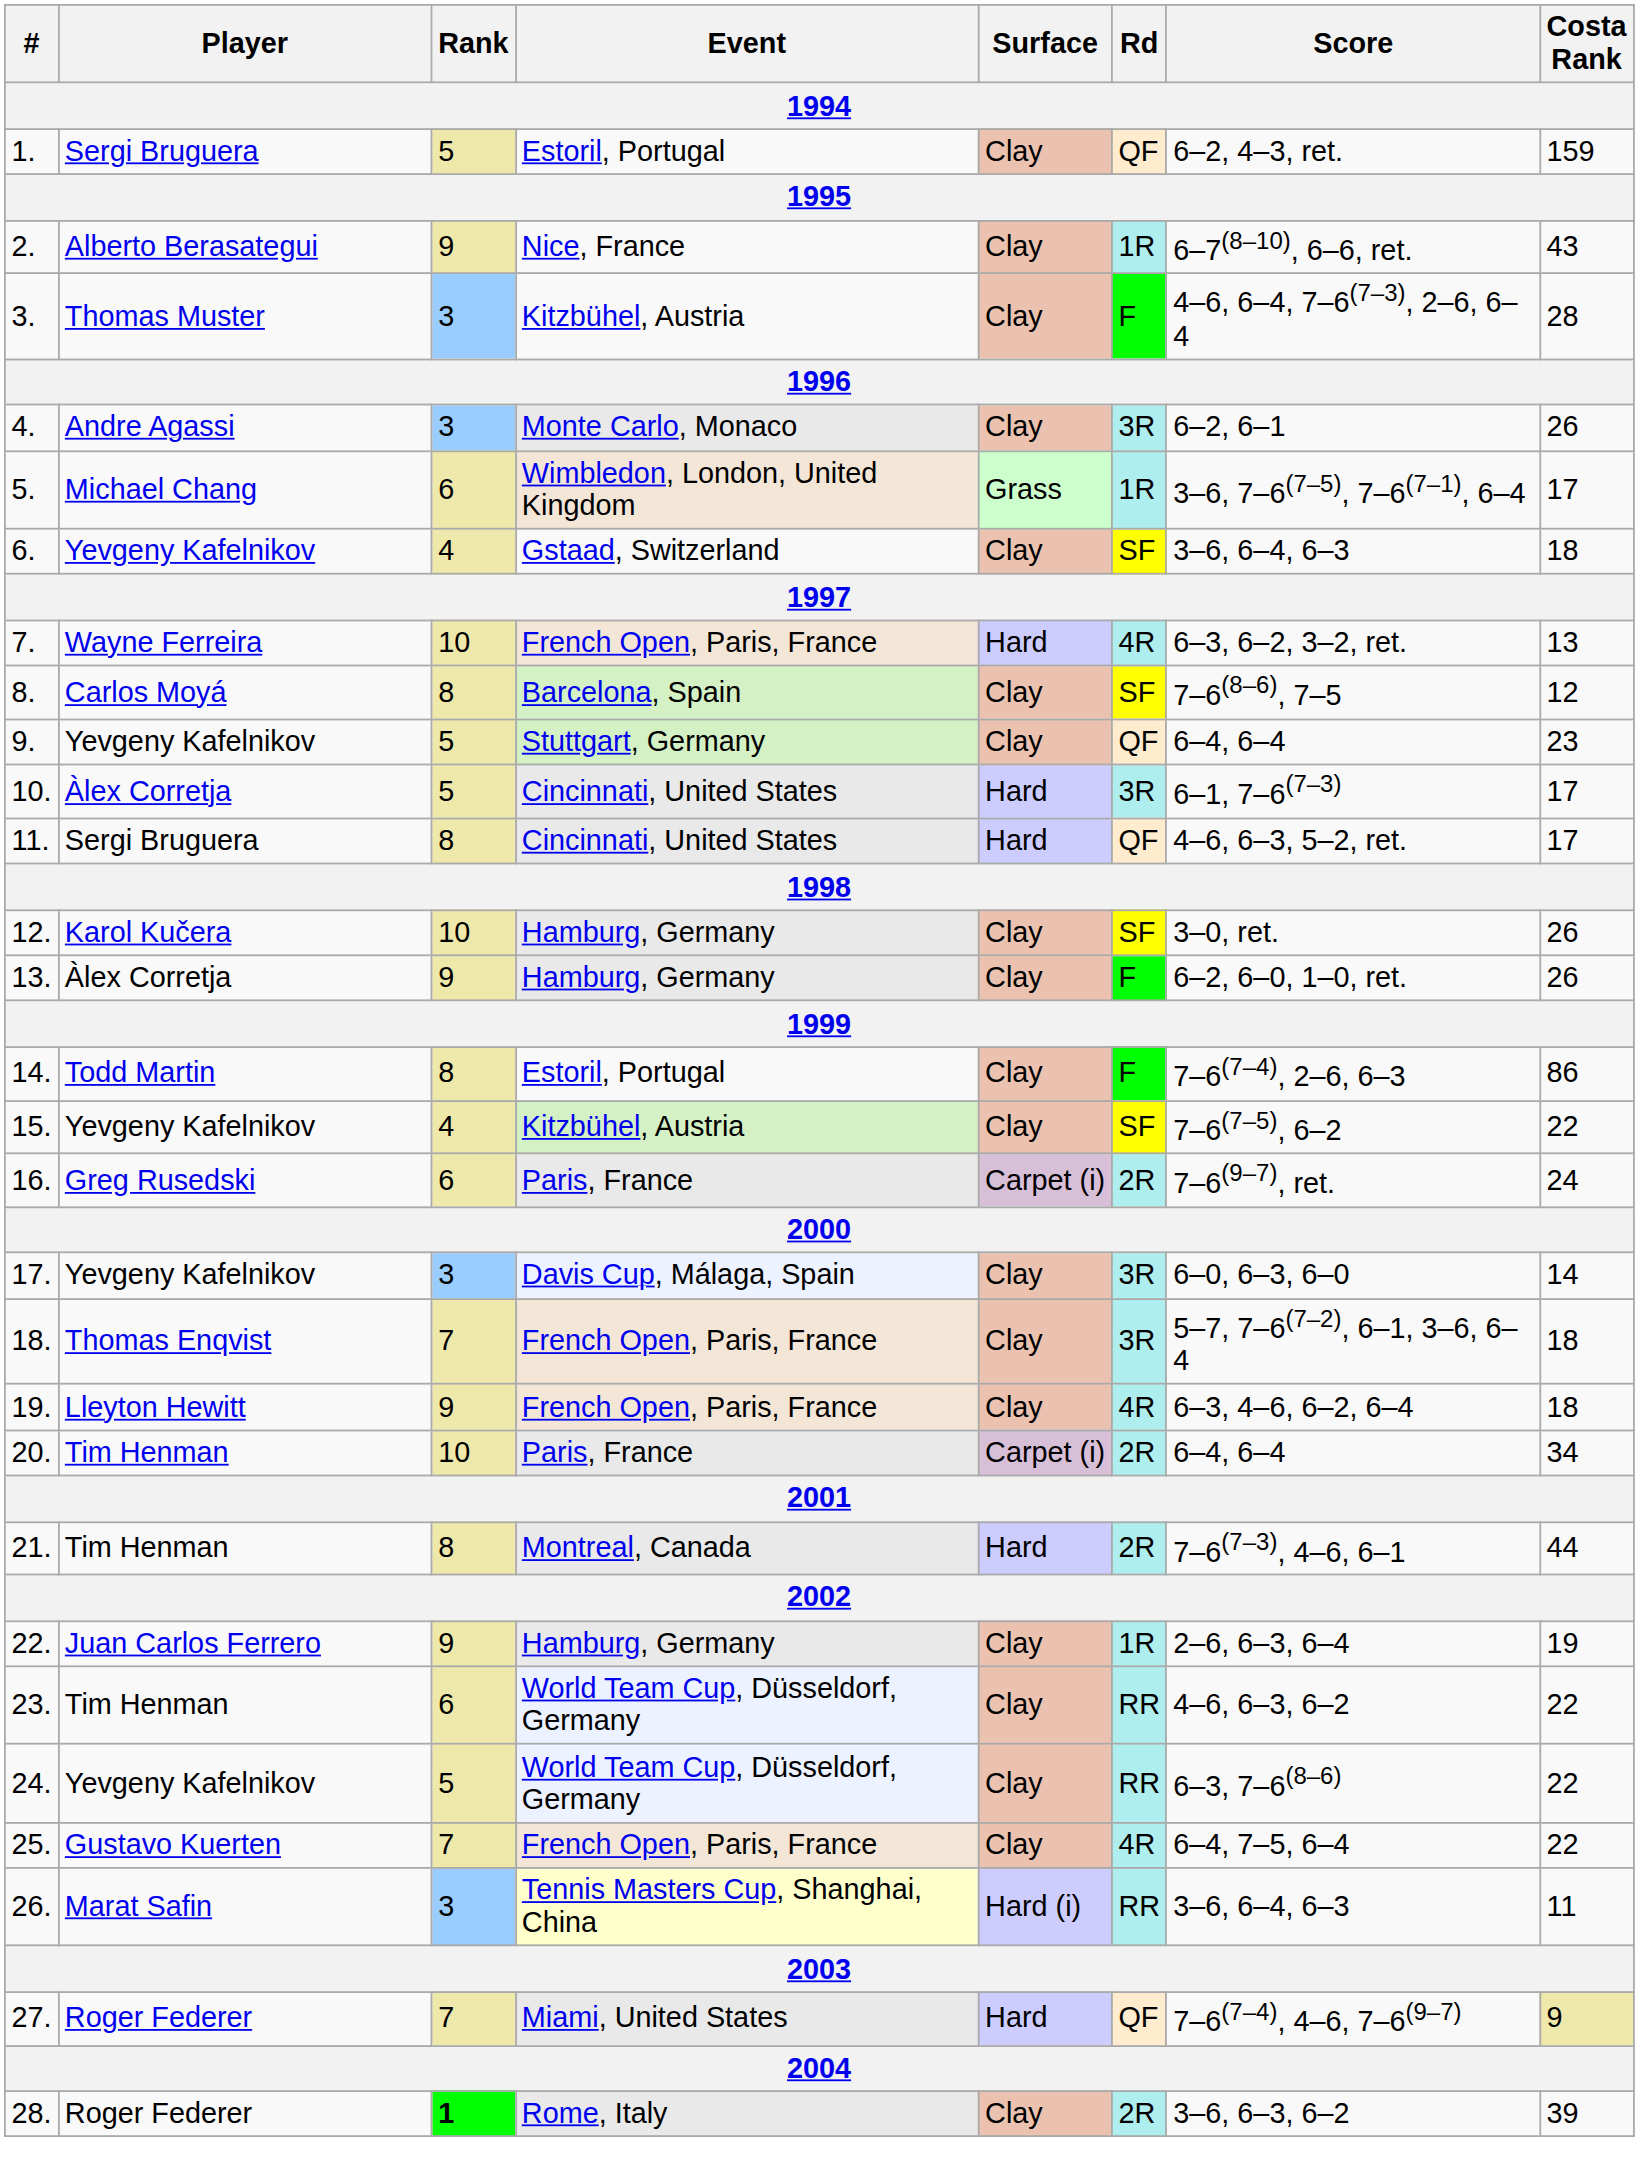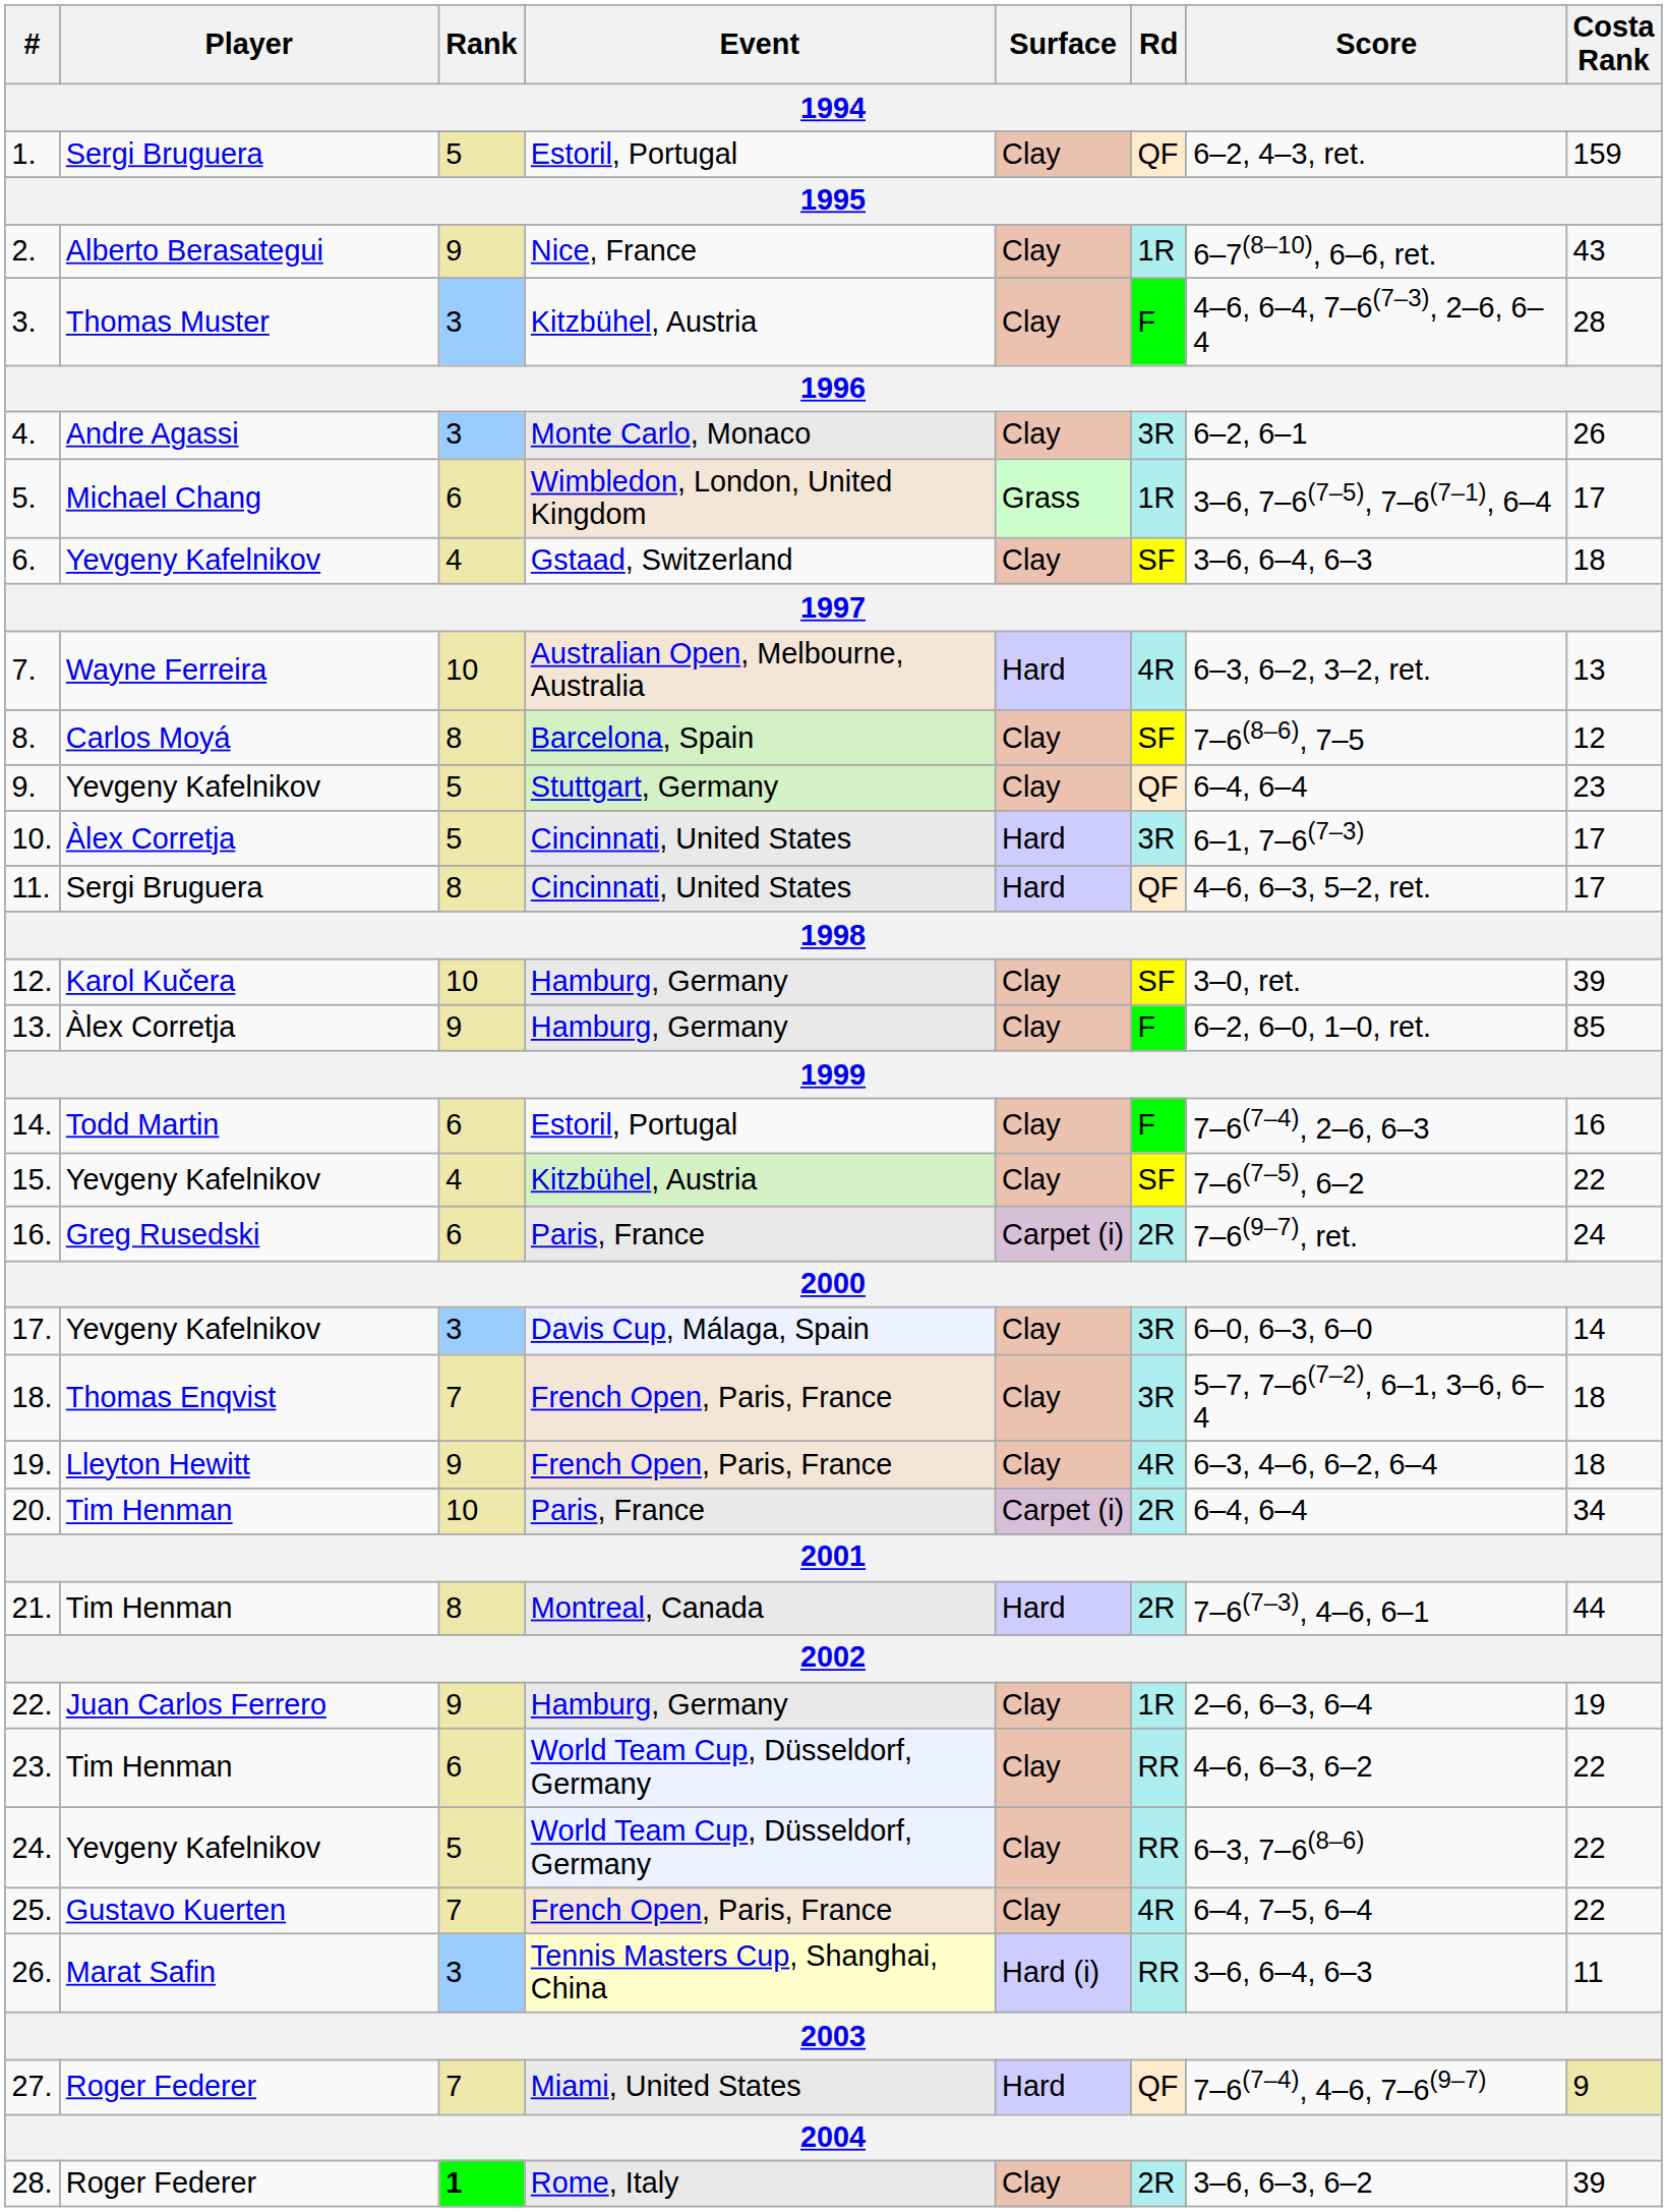 <table class="wikitable sortable">
 <tr>
 <th>#</th>
 <th width=200>Player</th>
 <th>Rank</th>
 <th width=250>Event</th>
 <th>Surface</th>
 <th>Rd</th>
 <th width=200>Score</th>
 <th>Costa<br>Rank</th>
 </tr>
 <tr>
 <th colspan=8><a href='#'>1994</a></th>
 </tr>
 <tr>
 <td>1.</td>
 <td> <a href='#'>Sergi Bruguera</a></td>
 <td bgcolor=EEE8AA>5</td>
 <td><a href='#'>Estoril</a>, Portugal</td>
 <td bgcolor=#ebc2af>Clay</td>
 <td bgcolor=ffebcd>QF</td>
 <td>6–2, 4–3, ret.</td>
 <td>159</td>
 </tr>
 <tr>
 <th colspan=8><a href='#'>1995</a></th>
 </tr>
 <tr>
 <td>2.</td>
 <td> <a href='#'>Alberto Berasategui</a></td>
 <td bgcolor=EEE8AA>9</td>
 <td><a href='#'>Nice</a>, France</td>
 <td bgcolor=#ebc2af>Clay</td>
 <td bgcolor=afeeee>1R</td>
 <td>6–7<sup>(8–10)</sup>, 6–6, ret.</td>
 <td>43</td>
 </tr>
 <tr>
 <td>3.</td>
 <td> <a href='#'>Thomas Muster</a></td>
 <td bgcolor=99ccff>3</td>
 <td><a href='#'>Kitzbühel</a>, Austria</td>
 <td bgcolor=#ebc2af>Clay</td>
 <td bgcolor=lime>F</td>
 <td>4–6, 6–4, 7–6<sup>(7–3)</sup>, 2–6, 6–4</td>
 <td>28</td>
 </tr>
 <tr>
 <th colspan=8><a href='#'>1996</a></th>
 </tr>
 <tr>
 <td>4.</td>
 <td> <a href='#'>Andre Agassi</a></td>
 <td bgcolor=99ccff>3</td>
 <td bgcolor=e9e9e9><a href='#'>Monte Carlo</a>, Monaco</td>
 <td bgcolor=#ebc2af>Clay</td>
 <td bgcolor=afeeee>3R</td>
 <td>6–2, 6–1</td>
 <td>26</td>
 </tr>
 <tr>
 <td>5.</td>
 <td> <a href='#'>Michael Chang</a></td>
 <td bgcolor=EEE8AA>6</td>
 <td bgcolor=f3e6d7><a href='#'>Wimbledon</a>, London, United Kingdom</td>
 <td bgcolor=#cfc>Grass</td>
 <td bgcolor=afeeee>1R</td>
 <td>3–6, 7–6<sup>(7–5)</sup>, 7–6<sup>(7–1)</sup>, 6–4</td>
 <td>17</td>
 </tr>
 <tr>
 <td>6.</td>
 <td> <a href='#'>Yevgeny Kafelnikov</a></td>
 <td bgcolor=EEE8AA>4</td>
 <td><a href='#'>Gstaad</a>, Switzerland</td>
 <td bgcolor=#ebc2af>Clay</td>
 <td bgcolor=yellow>SF</td>
 <td>3–6, 6–4, 6–3</td>
 <td>18</td>
 </tr>
 <tr>
 <th colspan=8><a href='#'>1997</a></th>
 </tr>
 <tr>
 <td>7.</td>
 <td> <a href='#'>Wayne Ferreira</a></td>
 <td bgcolor=EEE8AA>10</td>
-<td bgcolor=f3e6d7><a href='#'>French Open</a>, Paris, France</td>
+<td bgcolor=f3e6d7><a href='#'>Australian Open</a>, Melbourne, Australia</td>
 <td bgcolor=CCCCFF>Hard</td>
 <td bgcolor=afeeee>4R</td>
 <td>6–3, 6–2, 3–2, ret.</td>
 <td>13</td>
 </tr>
 <tr>
 <td>8.</td>
 <td> <a href='#'>Carlos Moyá</a></td>
 <td bgcolor=EEE8AA>8</td>
 <td bgcolor=d4f1c5><a href='#'>Barcelona</a>, Spain</td>
 <td bgcolor=#ebc2af>Clay</td>
 <td bgcolor=yellow>SF</td>
 <td>7–6<sup>(8–6)</sup>, 7–5</td>
 <td>12</td>
 </tr>
 <tr>
 <td>9.</td>
 <td> Yevgeny Kafelnikov</td>
 <td bgcolor=EEE8AA>5</td>
 <td bgcolor=d4f1c5><a href='#'>Stuttgart</a>, Germany</td>
 <td bgcolor=#ebc2af>Clay</td>
 <td bgcolor=ffebcd>QF</td>
 <td>6–4, 6–4</td>
 <td>23</td>
 </tr>
 <tr>
 <td>10.</td>
 <td> <a href='#'>Àlex Corretja</a></td>
 <td bgcolor=EEE8AA>5</td>
 <td bgcolor=e9e9e9><a href='#'>Cincinnati</a>, United States</td>
 <td bgcolor=CCCCFF>Hard</td>
 <td bgcolor=afeeee>3R</td>
 <td>6–1, 7–6<sup>(7–3)</sup></td>
 <td>17</td>
 </tr>
 <tr>
 <td>11.</td>
 <td> Sergi Bruguera</td>
 <td bgcolor=EEE8AA>8</td>
 <td bgcolor=e9e9e9><a href='#'>Cincinnati</a>, United States</td>
 <td bgcolor=CCCCFF>Hard</td>
 <td bgcolor=ffebcd>QF</td>
 <td>4–6, 6–3, 5–2, ret.</td>
 <td>17</td>
 </tr>
 <tr>
 <th colspan=8><a href='#'>1998</a></th>
 </tr>
 <tr>
 <td>12.</td>
 <td> <a href='#'>Karol Kučera</a></td>
 <td bgcolor=EEE8AA>10</td>
 <td bgcolor=e9e9e9><a href='#'>Hamburg</a>, Germany</td>
 <td bgcolor=#ebc2af>Clay</td>
 <td bgcolor=yellow>SF</td>
 <td>3–0, ret.</td>
-<td>26</td>
+<td>39</td>
 </tr>
 <tr>
 <td>13.</td>
 <td> Àlex Corretja</td>
 <td bgcolor=EEE8AA>9</td>
 <td bgcolor=e9e9e9><a href='#'>Hamburg</a>, Germany</td>
 <td bgcolor=#ebc2af>Clay</td>
 <td bgcolor=lime>F</td>
 <td>6–2, 6–0, 1–0, ret.</td>
-<td>26</td>
+<td>85</td>
 </tr>
 <tr>
 <th colspan=8><a href='#'>1999</a></th>
 </tr>
 <tr>
 <td>14.</td>
 <td> <a href='#'>Todd Martin</a></td>
-<td bgcolor=EEE8AA>8</td>
+<td bgcolor=EEE8AA>6</td>
 <td><a href='#'>Estoril</a>, Portugal</td>
 <td bgcolor=#ebc2af>Clay</td>
 <td bgcolor=lime>F</td>
 <td>7–6<sup>(7–4)</sup>, 2–6, 6–3</td>
-<td>86</td>
+<td>16</td>
 </tr>
 <tr>
 <td>15.</td>
 <td> Yevgeny Kafelnikov</td>
 <td bgcolor=EEE8AA>4</td>
 <td bgcolor=d4f1c5><a href='#'>Kitzbühel</a>, Austria</td>
 <td bgcolor=#ebc2af>Clay</td>
 <td bgcolor=yellow>SF</td>
 <td>7–6<sup>(7–5)</sup>, 6–2</td>
 <td>22</td>
 </tr>
 <tr>
 <td>16.</td>
 <td> <a href='#'>Greg Rusedski</a></td>
 <td bgcolor=EEE8AA>6</td>
 <td bgcolor=e9e9e9><a href='#'>Paris</a>, France</td>
 <td bgcolor=thistle>Carpet (i)</td>
 <td bgcolor=afeeee>2R</td>
 <td>7–6<sup>(9–7)</sup>, ret.</td>
 <td>24</td>
 </tr>
 <tr>
 <th colspan=8><a href='#'>2000</a></th>
 </tr>
 <tr>
 <td>17.</td>
 <td> Yevgeny Kafelnikov</td>
 <td bgcolor=99ccff>3</td>
 <td bgcolor=ECF2FF><a href='#'>Davis Cup</a>, Málaga, Spain</td>
 <td bgcolor=#ebc2af>Clay</td>
 <td bgcolor=afeeee>3R</td>
 <td>6–0, 6–3, 6–0</td>
 <td>14</td>
 </tr>
 <tr>
 <td>18.</td>
 <td> <a href='#'>Thomas Enqvist</a></td>
 <td bgcolor=EEE8AA>7</td>
 <td bgcolor=f3e6d7><a href='#'>French Open</a>, Paris, France</td>
 <td bgcolor=#ebc2af>Clay</td>
 <td bgcolor=afeeee>3R</td>
 <td>5–7, 7–6<sup>(7–2)</sup>, 6–1, 3–6, 6–4</td>
 <td>18</td>
 </tr>
 <tr>
 <td>19.</td>
 <td> <a href='#'>Lleyton Hewitt</a></td>
 <td bgcolor=EEE8AA>9</td>
 <td bgcolor=f3e6d7><a href='#'>French Open</a>, Paris, France</td>
 <td bgcolor=#ebc2af>Clay</td>
 <td bgcolor=afeeee>4R</td>
 <td>6–3, 4–6, 6–2, 6–4</td>
 <td>18</td>
 </tr>
 <tr>
 <td>20.</td>
 <td> <a href='#'>Tim Henman</a></td>
 <td bgcolor=EEE8AA>10</td>
 <td bgcolor=e9e9e9><a href='#'>Paris</a>, France</td>
 <td bgcolor=thistle>Carpet (i)</td>
 <td bgcolor=afeeee>2R</td>
 <td>6–4, 6–4</td>
 <td>34</td>
 </tr>
 <tr>
 <th colspan=8><a href='#'>2001</a></th>
 </tr>
 <tr>
 <td>21.</td>
 <td> Tim Henman</td>
 <td bgcolor=EEE8AA>8</td>
 <td bgcolor=e9e9e9><a href='#'>Montreal</a>, Canada</td>
 <td bgcolor=CCCCFF>Hard</td>
 <td bgcolor=afeeee>2R</td>
 <td>7–6<sup>(7–3)</sup>, 4–6, 6–1</td>
 <td>44</td>
 </tr>
 <tr>
 <th colspan=8><a href='#'>2002</a></th>
 </tr>
 <tr>
 <td>22.</td>
 <td> <a href='#'>Juan Carlos Ferrero</a></td>
 <td bgcolor=EEE8AA>9</td>
 <td bgcolor=e9e9e9><a href='#'>Hamburg</a>, Germany</td>
 <td bgcolor=#ebc2af>Clay</td>
 <td bgcolor=afeeee>1R</td>
 <td>2–6, 6–3, 6–4</td>
 <td>19</td>
 </tr>
 <tr>
 <td>23.</td>
 <td> Tim Henman</td>
 <td bgcolor=EEE8AA>6</td>
 <td bgcolor=ECF2FF><a href='#'>World Team Cup</a>, Düsseldorf, Germany</td>
 <td bgcolor=#ebc2af>Clay</td>
 <td bgcolor=afeeee>RR</td>
 <td>4–6, 6–3, 6–2</td>
 <td>22</td>
 </tr>
 <tr>
 <td>24.</td>
 <td> Yevgeny Kafelnikov</td>
 <td bgcolor=EEE8AA>5</td>
 <td bgcolor=ECF2FF><a href='#'>World Team Cup</a>, Düsseldorf, Germany</td>
 <td bgcolor=#ebc2af>Clay</td>
 <td bgcolor=afeeee>RR</td>
 <td>6–3, 7–6<sup>(8–6)</sup></td>
 <td>22</td>
 </tr>
 <tr>
 <td>25.</td>
 <td> <a href='#'>Gustavo Kuerten</a></td>
 <td bgcolor=EEE8AA>7</td>
 <td bgcolor=f3e6d7><a href='#'>French Open</a>, Paris, France</td>
 <td bgcolor=#ebc2af>Clay</td>
 <td bgcolor=afeeee>4R</td>
 <td>6–4, 7–5, 6–4</td>
 <td>22</td>
 </tr>
 <tr>
 <td>26.</td>
 <td> <a href='#'>Marat Safin</a></td>
 <td bgcolor=99ccff>3</td>
 <td bgcolor=ffffcc><a href='#'>Tennis Masters Cup</a>, Shanghai, China</td>
 <td bgcolor=CCCCFF>Hard (i)</td>
 <td bgcolor=afeeee>RR</td>
 <td>3–6, 6–4, 6–3</td>
 <td>11</td>
 </tr>
 <tr>
 <th colspan=8><a href='#'>2003</a></th>
 </tr>
 <tr>
 <td>27.</td>
 <td> <a href='#'>Roger Federer</a></td>
 <td bgcolor=EEE8AA>7</td>
 <td bgcolor=e9e9e9><a href='#'>Miami</a>, United States</td>
 <td bgcolor=CCCCFF>Hard</td>
 <td bgcolor=ffebcd>QF</td>
 <td>7–6<sup>(7–4)</sup>, 4–6, 7–6<sup>(9–7)</sup></td>
 <td bgcolor=EEE8AA>9</td>
 </tr>
 <tr>
 <th colspan=8><a href='#'>2004</a></th>
 </tr>
 <tr>
 <td>28.</td>
 <td> Roger Federer</td>
 <td bgcolor=lime><strong>1</strong></td>
 <td bgcolor=e9e9e9><a href='#'>Rome</a>, Italy</td>
 <td bgcolor=#ebc2af>Clay</td>
 <td bgcolor=afeeee>2R</td>
 <td>3–6, 6–3, 6–2</td>
 <td>39</td>
 </tr>
 </table>
